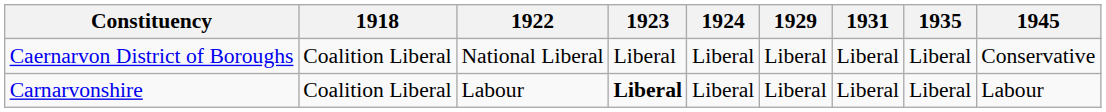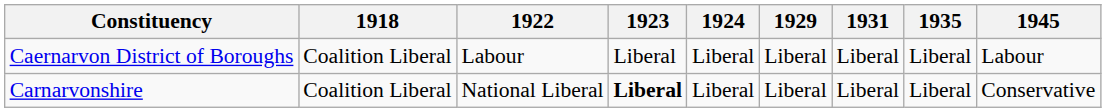 <table class="wikitable">
 <tr>
 <th>Constituency</th>
 <th>1918</th>
 <th>1922</th>
 <th>1923</th>
 <th>1924</th>
 <th>1929</th>
 <th>1931</th>
 <th>1935</th>
 <th>1945</th>
 </tr>
 <tr>
 <td><a href='#'>Caernarvon District of Boroughs</a></td>
 <td bgcolor=>Coalition Liberal</td>
+<td bgcolor=>Labour</td>
+<td bgcolor=>Liberal</td>
+<td bgcolor=>Liberal</td>
+<td bgcolor=>Liberal</td>
+<td bgcolor=>Liberal</td>
+<td bgcolor=>Liberal</td>
+<td bgcolor=>Labour</td>
+</tr>
+<tr>
+<td><a href='#'>Carnarvonshire</a></td>
+<td bgcolor=>Coalition Liberal</td>
 <td bgcolor=>National Liberal</td>
-<td bgcolor=>Liberal</td>
+<td bgcolor=><strong>Liberal</strong></td>
 <td bgcolor=>Liberal</td>
 <td bgcolor=>Liberal</td>
 <td bgcolor=>Liberal</td>
 <td bgcolor=>Liberal</td>
 <td bgcolor=>Conservative</td>
 </tr>
-<tr>
-<td><a href='#'>Carnarvonshire</a></td>
-<td bgcolor=>Coalition Liberal</td>
-<td bgcolor=>Labour</td>
-<td bgcolor=><strong>Liberal</strong></td>
-<td bgcolor=>Liberal</td>
-<td bgcolor=>Liberal</td>
-<td bgcolor=>Liberal</td>
-<td bgcolor=>Liberal</td>
-<td bgcolor=>Labour</td>
-</tr>
 </table>
